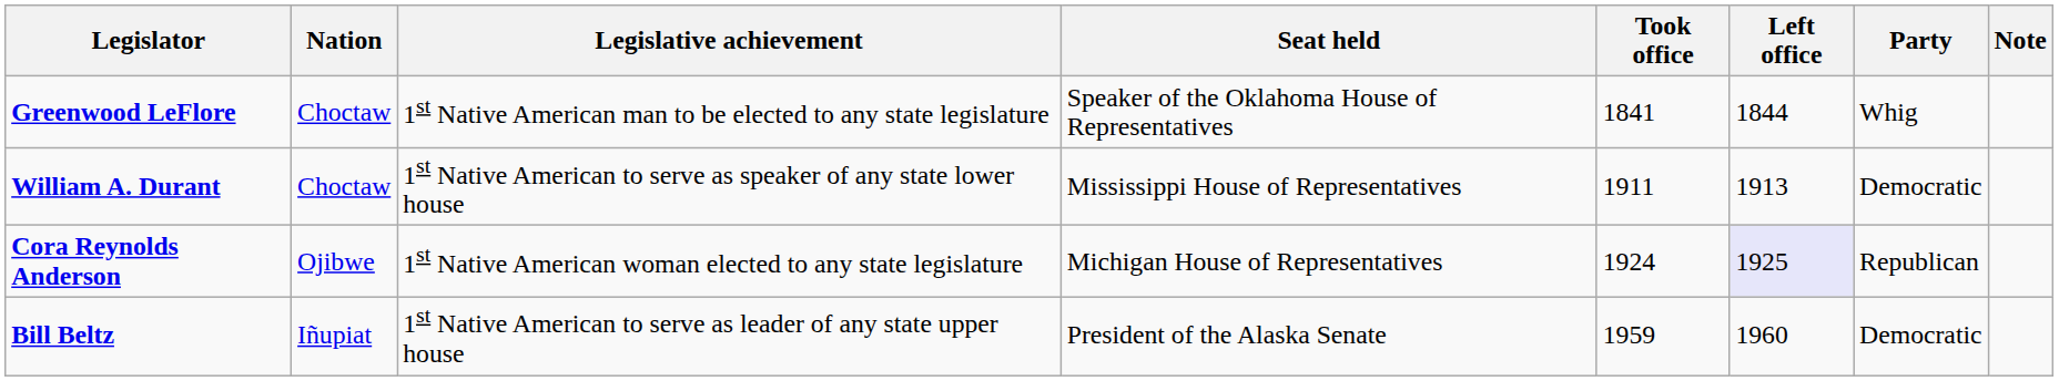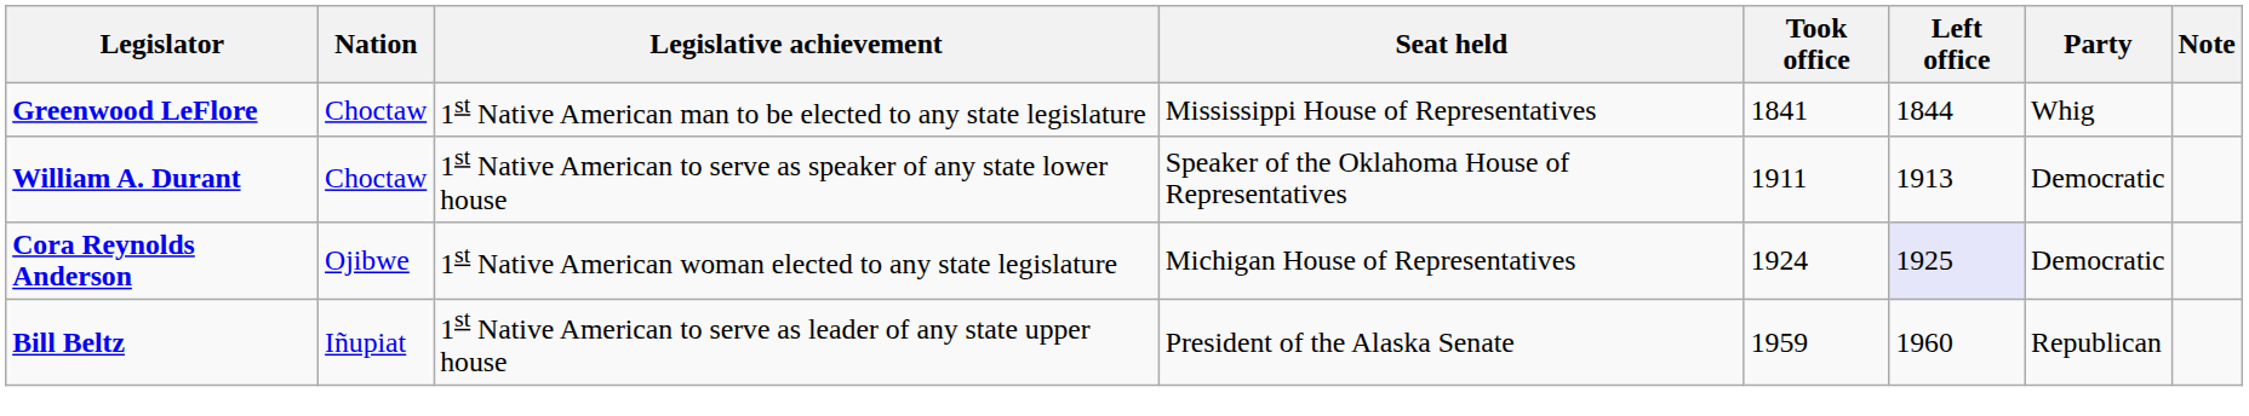 <table class="wikitable mw-collapsible mw-collapsed">
 <tr>
 <th>Legislator</th>
 <th>Nation</th>
 <th>Legislative achievement</th>
 <th>Seat held</th>
 <th>Took office</th>
 <th>Left office</th>
 <th>Party</th>
 <th>Note</th>
 </tr>
 <tr>
 <td><strong><a href='#'>Greenwood LeFlore</a></strong></td>
 <td><a href='#'>Choctaw</a></td>
 <td>1<sup><u>st</u></sup> Native American man to be elected to any state legislature</td>
-<td>Speaker of the Oklahoma House of Representatives</td>
+<td>Mississippi House of Representatives</td>
 <td>1841</td>
 <td>1844</td>
 <td>Whig</td>
 <td></td>
 </tr>
 <tr>
 <td><strong><a href='#'>William A. Durant</a></strong></td>
 <td><a href='#'>Choctaw</a></td>
 <td>1<sup><u>st</u></sup> Native American to serve as speaker of any state lower house</td>
-<td>Mississippi House of Representatives</td>
+<td>Speaker of the Oklahoma House of Representatives</td>
 <td>1911</td>
 <td>1913</td>
 <td>Democratic</td>
 <td></td>
 </tr>
 <tr>
 <td><strong><a href='#'>Cora Reynolds Anderson</a></strong></td>
 <td><a href='#'>Ojibwe</a></td>
 <td>1<sup><u>st</u></sup>  Native American woman elected to any state legislature</td>
 <td>Michigan House of Representatives</td>
 <td>1924</td>
 <td style="background: lavender;">1925</td>
-<td>Republican</td>
+<td>Democratic</td>
 </tr>
 <tr>
 <td><strong><a href='#'>Bill Beltz</a></strong></td>
 <td><a href='#'>Iñupiat</a></td>
 <td>1<sup><u>st</u></sup> Native American to serve as leader of any state upper house</td>
 <td>President of the Alaska Senate</td>
 <td>1959</td>
 <td>1960</td>
-<td>Democratic</td>
+<td>Republican</td>
 <td></td>
 </tr>
 </table>
